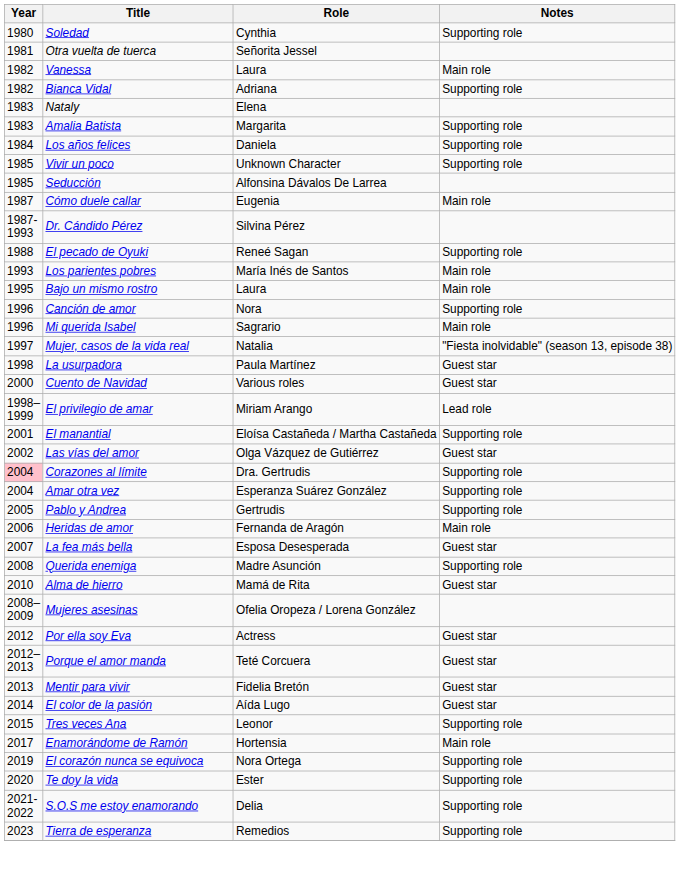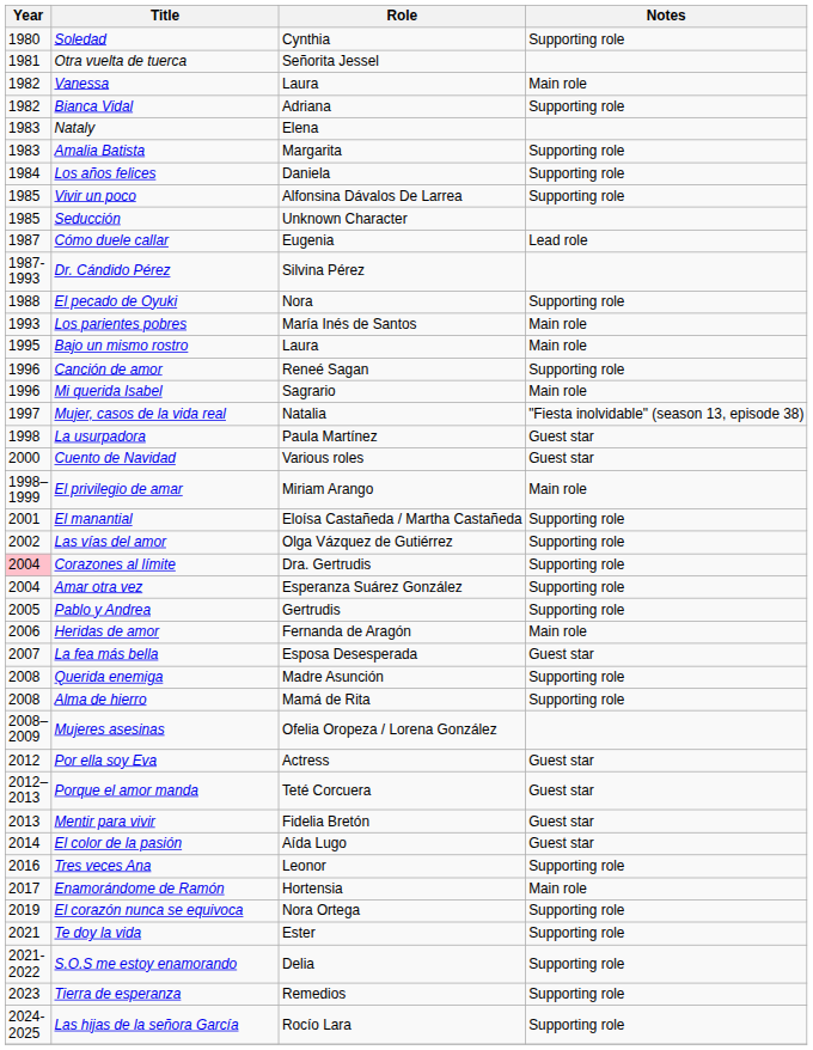 <table class="wikitable sortable">
 <tr>
 <th width="42">Year</th>
 <th width="250">Title</th>
 <th>Role</th>
 <th class="unsortable">Notes</th>
 </tr>
 <tr>
 <td>1980</td>
 <td><em><a href='#'>Soledad</a></em></td>
 <td>Cynthia</td>
 <td>Supporting role</td>
 </tr>
 <tr>
 <td>1981</td>
 <td><em>Otra vuelta de tuerca</em></td>
 <td>Señorita Jessel</td>
 <td></td>
 </tr>
 <tr>
 <td>1982</td>
 <td><em><a href='#'>Vanessa</a></em></td>
 <td>Laura</td>
 <td>Main role</td>
 </tr>
 <tr>
 <td>1982</td>
 <td><em><a href='#'>Bianca Vidal</a></em></td>
 <td>Adriana</td>
 <td>Supporting role</td>
 </tr>
 <tr>
 <td>1983</td>
 <td><em>Nataly</em></td>
 <td>Elena</td>
 <td></td>
 </tr>
 <tr>
 <td>1983</td>
 <td><em><a href='#'>Amalia Batista</a></em></td>
 <td>Margarita</td>
 <td>Supporting role</td>
 </tr>
 <tr>
 <td>1984</td>
 <td><em><a href='#'>Los años felices</a></em></td>
 <td>Daniela</td>
 <td>Supporting role</td>
 </tr>
 <tr>
 <td>1985</td>
 <td><em><a href='#'>Vivir un poco</a></em></td>
-<td>Unknown Character</td>
+<td>Alfonsina Dávalos De Larrea</td>
 <td>Supporting role</td>
 </tr>
 <tr>
 <td>1985</td>
 <td><em><a href='#'>Seducción</a></em></td>
-<td>Alfonsina Dávalos De Larrea</td>
+<td>Unknown Character</td>
 <td></td>
 </tr>
 <tr>
 <td>1987</td>
 <td><em><a href='#'>Cómo duele callar</a></em></td>
 <td>Eugenia</td>
-<td>Main role</td>
+<td>Lead role</td>
 </tr>
 <tr>
 <td>1987-1993</td>
 <td><em><a href='#'>Dr. Cándido Pérez</a></em></td>
 <td>Silvina Pérez</td>
 <td></td>
 </tr>
 <tr>
 <td>1988</td>
 <td><em><a href='#'>El pecado de Oyuki</a></em></td>
-<td>Reneé Sagan</td>
+<td>Nora</td>
 <td>Supporting role</td>
 </tr>
 <tr>
 <td>1993</td>
 <td><em><a href='#'>Los parientes pobres</a></em></td>
 <td>María Inés de Santos</td>
 <td>Main role</td>
 </tr>
 <tr>
 <td>1995</td>
 <td><em><a href='#'>Bajo un mismo rostro</a></em></td>
 <td>Laura</td>
 <td>Main role</td>
 </tr>
 <tr>
 <td>1996</td>
 <td><em><a href='#'>Canción de amor</a></em></td>
-<td>Nora</td>
+<td>Reneé Sagan</td>
 <td>Supporting role</td>
 </tr>
 <tr>
 <td>1996</td>
 <td><em><a href='#'>Mi querida Isabel</a></em></td>
 <td>Sagrario</td>
 <td>Main role</td>
 </tr>
 <tr>
 <td>1997</td>
 <td><em><a href='#'>Mujer, casos de la vida real</a></em></td>
 <td>Natalia</td>
 <td>"Fiesta inolvidable" (season 13, episode 38)</td>
 </tr>
 <tr>
 <td>1998</td>
 <td><em><a href='#'>La usurpadora</a></em></td>
 <td>Paula Martínez</td>
 <td>Guest star</td>
 </tr>
 <tr>
 <td>2000</td>
 <td><em><a href='#'>Cuento de Navidad</a></em></td>
 <td>Various roles</td>
 <td>Guest star</td>
 </tr>
 <tr>
 <td>1998–1999</td>
 <td><em><a href='#'>El privilegio de amar</a></em></td>
 <td>Miriam Arango</td>
-<td>Lead role</td>
+<td>Main role</td>
 </tr>
 <tr>
 <td>2001</td>
 <td><em><a href='#'>El manantial</a></em></td>
 <td>Eloísa Castañeda / Martha Castañeda</td>
 <td>Supporting role</td>
 </tr>
 <tr>
 <td>2002</td>
 <td><em><a href='#'>Las vías del amor</a></em></td>
 <td>Olga Vázquez de Gutiérrez</td>
-<td>Guest star</td>
+<td>Supporting role</td>
 </tr>
 <tr>
 <td style="background: pink;">2004</td>
 <td><em><a href='#'>Corazones al límite</a></em></td>
 <td>Dra. Gertrudis</td>
 <td>Supporting role</td>
 </tr>
 <tr>
 <td>2004</td>
 <td><em><a href='#'>Amar otra vez</a></em></td>
 <td>Esperanza Suárez González</td>
 <td>Supporting role</td>
 </tr>
 <tr>
 <td>2005</td>
 <td><em><a href='#'>Pablo y Andrea</a></em></td>
 <td>Gertrudis</td>
 <td>Supporting role</td>
 </tr>
 <tr>
 <td>2006</td>
 <td><em><a href='#'>Heridas de amor</a></em></td>
 <td>Fernanda de Aragón</td>
 <td>Main role</td>
 </tr>
 <tr>
 <td>2007</td>
 <td><em><a href='#'>La fea más bella</a></em></td>
 <td>Esposa Desesperada</td>
 <td>Guest star</td>
 </tr>
 <tr>
 <td>2008</td>
 <td><em><a href='#'>Querida enemiga</a></em></td>
 <td>Madre Asunción</td>
 <td>Supporting role</td>
 </tr>
 <tr>
-<td>2010</td>
+<td>2008</td>
 <td><em><a href='#'>Alma de hierro</a></em></td>
 <td>Mamá de Rita</td>
-<td>Guest star</td>
+<td>Supporting role</td>
 </tr>
 <tr>
 <td>2008–2009</td>
 <td><em><a href='#'>Mujeres asesinas</a></em></td>
 <td>Ofelia Oropeza / Lorena González</td>
 <td></td>
 </tr>
 <tr>
 <td>2012</td>
 <td><em><a href='#'>Por ella soy Eva</a></em></td>
 <td>Actress</td>
 <td>Guest star</td>
 </tr>
 <tr>
 <td>2012–2013</td>
 <td><em><a href='#'>Porque el amor manda</a></em></td>
 <td>Teté Corcuera</td>
 <td>Guest star</td>
 </tr>
 <tr>
 <td>2013</td>
 <td><em><a href='#'>Mentir para vivir</a></em></td>
 <td>Fidelia Bretón</td>
 <td>Guest star</td>
 </tr>
 <tr>
 <td>2014</td>
 <td><em><a href='#'>El color de la pasión</a></em></td>
 <td>Aída Lugo</td>
 <td>Guest star</td>
 </tr>
 <tr>
-<td>2015</td>
+<td>2016</td>
 <td><em><a href='#'>Tres veces Ana</a></em></td>
 <td>Leonor</td>
 <td>Supporting role</td>
 </tr>
 <tr>
 <td>2017</td>
 <td><em><a href='#'>Enamorándome de Ramón</a></em></td>
 <td>Hortensia</td>
 <td>Main role</td>
 </tr>
 <tr>
 <td>2019</td>
 <td><em><a href='#'>El corazón nunca se equivoca</a></em></td>
 <td>Nora Ortega</td>
 <td>Supporting role</td>
 </tr>
 <tr>
-<td>2020</td>
+<td>2021</td>
 <td><em><a href='#'>Te doy la vida</a></em></td>
 <td>Ester</td>
 <td>Supporting role</td>
 </tr>
 <tr>
 <td>2021-2022</td>
 <td><em><a href='#'>S.O.S me estoy enamorando</a></em></td>
 <td>Delia</td>
 <td>Supporting role</td>
 </tr>
 <tr>
 <td>2023</td>
 <td><em><a href='#'>Tierra de esperanza</a></em></td>
 <td>Remedios</td>
 <td>Supporting role</td>
 </tr>
 <tr>
+<td>2024-2025</td>
+<td><em><a href='#'>Las hijas de la señora García</a></em></td>
+<td>Rocío Lara</td>
+<td>Supporting role</td>
+</tr>
+<tr>
 </tr>
 </table>
